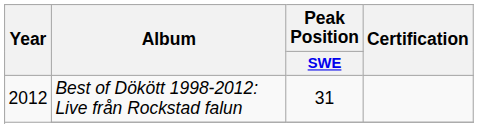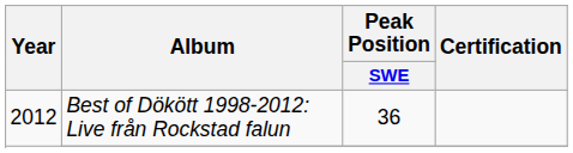 <table class="wikitable plainrowheaders" style="text-align:center;" border="1">
 <tr>
 <th scope="col" rowspan="2">Year</th>
 <th scope="col" rowspan="2" style="width:13em;">Album</th>
 <th scope="col" colspan="1">Peak Position</th>
 <th scope="col" rowspan="2">Certification</th>
 </tr>
 <tr>
 <th scope="col" style="width:3em;font-size:85%;"><a href='#'>SWE</a></th>
 </tr>
 <tr>
 <td rowspan="2">2012</td>
 <td style="text-align:left;"><em>Best of Dökött 1998-2012: Live från Rockstad falun</em></td>
-<td>31</td>
+<td>36</td>
 <td></td>
 </tr>
 <tr>
 </tr>
 </table>
